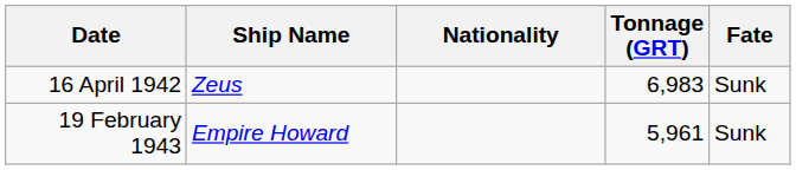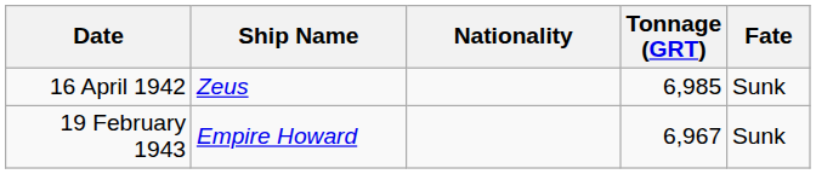 <table class="wikitable sortable">
 <tr>
 <th width="120px">Date</th>
 <th width="140px">Ship Name</th>
 <th width="140px">Nationality</th>
 <th width="25px">Tonnage<br>(<a href='#'>GRT</a>)</th>
 <th width="50px">Fate</th>
 </tr>
 <tr>
 <td align="right">16 April 1942</td>
 <td align="left"><a href='#'><em>Zeus</em></a></td>
 <td align="left"></td>
-<td align="right">6,983</td>
+<td align="right">6,985</td>
 <td align="left">Sunk</td>
 </tr>
 <tr>
 <td align="right">19 February 1943</td>
 <td align="left"><a href='#'><em>Empire Howard</em></a></td>
 <td align="left"></td>
-<td align="right">5,961</td>
+<td align="right">6,967</td>
 <td align="left">Sunk</td>
 </tr>
 </table>
